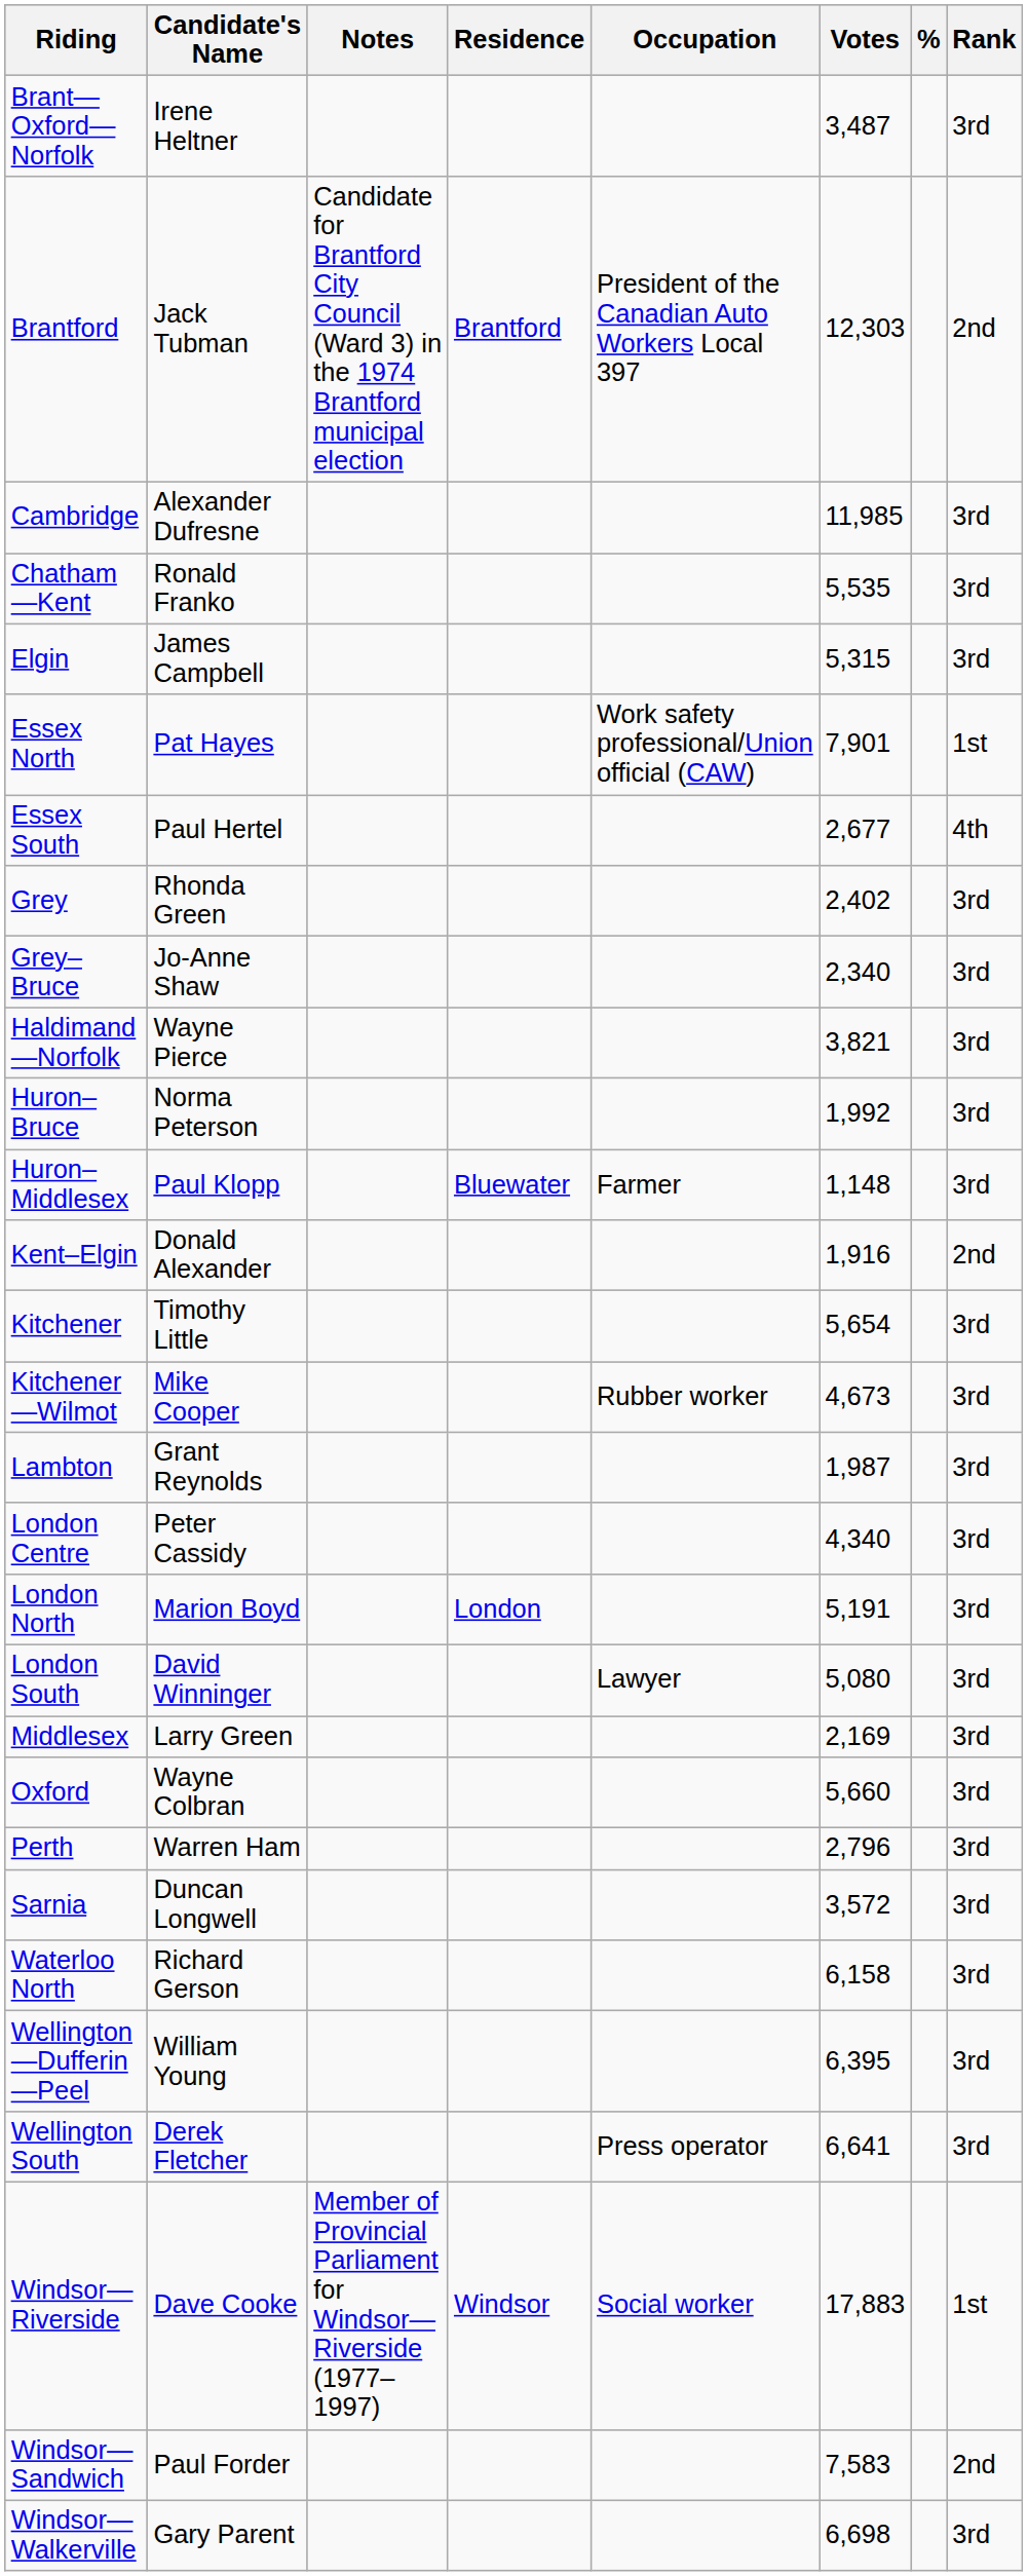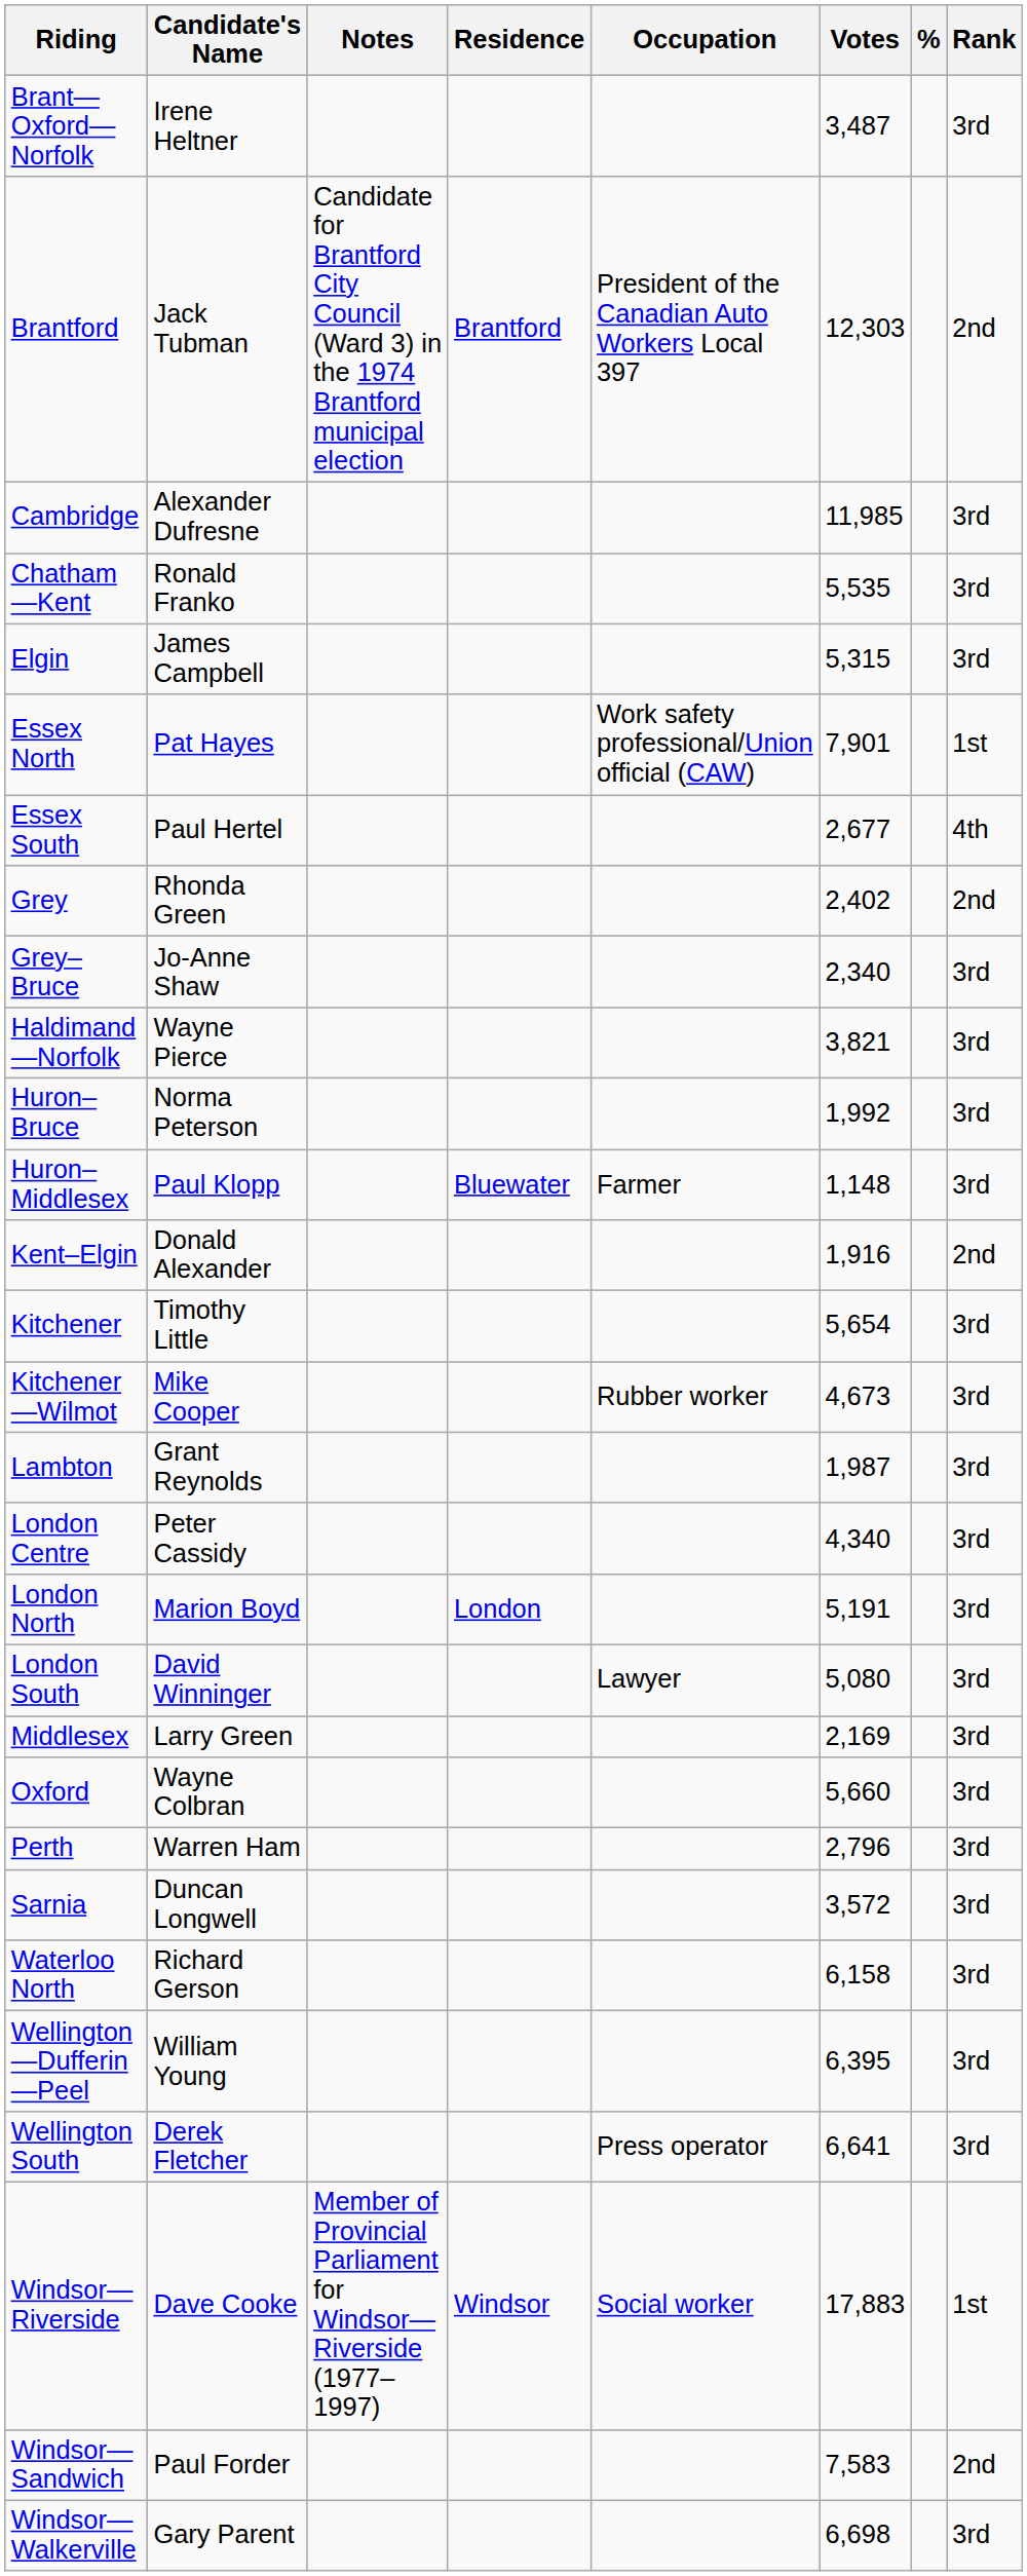 <table class="wikitable sortable" width="100%">
 <tr>
 <th style="width:250px;">Riding<br></th>
 <th style="width:150px;">Candidate's Name</th>
 <th style="width:300px;">Notes</th>
 <th>Residence</th>
 <th>Occupation</th>
 <th>Votes</th>
 <th>%</th>
 <th>Rank</th>
 </tr>
 <tr>
 <td><a href='#'>Brant—Oxford—Norfolk</a></td>
 <td>Irene Heltner</td>
 <td></td>
 <td></td>
 <td></td>
 <td>3,487</td>
 <td></td>
 <td>3rd</td>
 </tr>
 <tr>
 <td><a href='#'>Brantford</a></td>
 <td>Jack Tubman</td>
 <td>Candidate for <a href='#'>Brantford City Council</a> (Ward 3) in the <a href='#'>1974 Brantford municipal election</a></td>
 <td><a href='#'>Brantford</a></td>
 <td>President of the <a href='#'>Canadian Auto Workers</a> Local 397</td>
 <td>12,303</td>
 <td></td>
 <td>2nd</td>
 </tr>
 <tr>
 <td><a href='#'>Cambridge</a></td>
 <td>Alexander Dufresne</td>
 <td></td>
 <td></td>
 <td></td>
 <td>11,985</td>
 <td></td>
 <td>3rd</td>
 </tr>
 <tr>
 <td><a href='#'>Chatham—Kent</a></td>
 <td>Ronald Franko</td>
 <td></td>
 <td></td>
 <td></td>
 <td>5,535</td>
 <td></td>
 <td>3rd</td>
 </tr>
 <tr>
 <td><a href='#'>Elgin</a></td>
 <td>James Campbell</td>
 <td></td>
 <td></td>
 <td></td>
 <td>5,315</td>
 <td></td>
 <td>3rd</td>
 </tr>
 <tr>
 <td><a href='#'>Essex North</a></td>
 <td><a href='#'>Pat Hayes</a></td>
 <td></td>
 <td></td>
 <td>Work safety professional/<a href='#'>Union</a> official (<a href='#'>CAW</a>)</td>
 <td>7,901</td>
 <td></td>
 <td>1st</td>
 </tr>
 <tr>
 <td><a href='#'>Essex South</a></td>
 <td>Paul Hertel</td>
 <td></td>
 <td></td>
 <td></td>
 <td>2,677</td>
 <td></td>
 <td>4th</td>
 </tr>
 <tr>
 <td><a href='#'>Grey</a></td>
 <td>Rhonda Green</td>
 <td></td>
 <td></td>
 <td></td>
 <td>2,402</td>
 <td></td>
-<td>3rd</td>
+<td>2nd</td>
 </tr>
 <tr>
 <td><a href='#'>Grey–Bruce</a></td>
 <td>Jo-Anne Shaw</td>
 <td></td>
 <td></td>
 <td></td>
 <td>2,340</td>
 <td></td>
 <td>3rd</td>
 </tr>
 <tr>
 <td><a href='#'>Haldimand—Norfolk</a></td>
 <td>Wayne Pierce</td>
 <td></td>
 <td></td>
 <td></td>
 <td>3,821</td>
 <td></td>
 <td>3rd</td>
 </tr>
 <tr>
 <td><a href='#'>Huron–Bruce</a></td>
 <td>Norma Peterson</td>
 <td></td>
 <td></td>
 <td></td>
 <td>1,992</td>
 <td></td>
 <td>3rd</td>
 </tr>
 <tr>
 <td><a href='#'>Huron–Middlesex</a></td>
 <td><a href='#'>Paul Klopp</a></td>
 <td></td>
 <td><a href='#'>Bluewater</a></td>
 <td>Farmer</td>
 <td>1,148</td>
 <td></td>
 <td>3rd</td>
 </tr>
 <tr>
 <td><a href='#'>Kent–Elgin</a></td>
 <td>Donald Alexander</td>
 <td></td>
 <td></td>
 <td></td>
 <td>1,916</td>
 <td></td>
 <td>2nd</td>
 </tr>
 <tr>
 <td><a href='#'>Kitchener</a></td>
 <td>Timothy Little</td>
 <td></td>
 <td></td>
 <td></td>
 <td>5,654</td>
 <td></td>
 <td>3rd</td>
 </tr>
 <tr>
 <td><a href='#'>Kitchener—Wilmot</a></td>
 <td><a href='#'>Mike Cooper</a></td>
 <td></td>
 <td></td>
 <td>Rubber worker</td>
 <td>4,673</td>
 <td></td>
 <td>3rd</td>
 </tr>
 <tr>
 <td><a href='#'>Lambton</a></td>
 <td>Grant Reynolds</td>
 <td></td>
 <td></td>
 <td></td>
 <td>1,987</td>
 <td></td>
 <td>3rd</td>
 </tr>
 <tr>
 <td><a href='#'>London Centre</a></td>
 <td>Peter Cassidy</td>
 <td></td>
 <td></td>
 <td></td>
 <td>4,340</td>
 <td></td>
 <td>3rd</td>
 </tr>
 <tr>
 <td><a href='#'>London North</a></td>
 <td><a href='#'>Marion Boyd</a></td>
 <td></td>
 <td><a href='#'>London</a></td>
 <td></td>
 <td>5,191</td>
 <td></td>
 <td>3rd</td>
 </tr>
 <tr>
 <td><a href='#'>London South</a></td>
 <td><a href='#'>David Winninger</a></td>
 <td></td>
 <td></td>
 <td>Lawyer</td>
 <td>5,080</td>
 <td></td>
 <td>3rd</td>
 </tr>
 <tr>
 <td><a href='#'>Middlesex</a></td>
 <td>Larry Green</td>
 <td></td>
 <td></td>
 <td></td>
 <td>2,169</td>
 <td></td>
 <td>3rd</td>
 </tr>
 <tr>
 <td><a href='#'>Oxford</a></td>
 <td>Wayne Colbran</td>
 <td></td>
 <td></td>
 <td></td>
 <td>5,660</td>
 <td></td>
 <td>3rd</td>
 </tr>
 <tr>
 <td><a href='#'>Perth</a></td>
 <td>Warren Ham</td>
 <td></td>
 <td></td>
 <td></td>
 <td>2,796</td>
 <td></td>
 <td>3rd</td>
 </tr>
 <tr>
 <td><a href='#'>Sarnia</a></td>
 <td>Duncan Longwell</td>
 <td></td>
 <td></td>
 <td></td>
 <td>3,572</td>
 <td></td>
 <td>3rd</td>
 </tr>
 <tr>
 <td><a href='#'>Waterloo North</a></td>
 <td>Richard Gerson</td>
 <td></td>
 <td></td>
 <td></td>
 <td>6,158</td>
 <td></td>
 <td>3rd</td>
 </tr>
 <tr>
 <td><a href='#'>Wellington—Dufferin—Peel</a></td>
 <td>William Young</td>
 <td></td>
 <td></td>
 <td></td>
 <td>6,395</td>
 <td></td>
 <td>3rd</td>
 </tr>
 <tr>
 <td><a href='#'>Wellington South</a></td>
 <td><a href='#'>Derek Fletcher</a></td>
 <td></td>
 <td></td>
 <td>Press operator</td>
 <td>6,641</td>
 <td></td>
 <td>3rd</td>
 </tr>
 <tr>
 <td><a href='#'>Windsor—Riverside</a></td>
 <td><a href='#'>Dave Cooke</a></td>
 <td><a href='#'>Member of Provincial Parliament</a> for <a href='#'>Windsor—Riverside</a> (1977–1997)</td>
 <td><a href='#'>Windsor</a></td>
 <td><a href='#'>Social worker</a></td>
 <td>17,883</td>
 <td></td>
 <td>1st</td>
 </tr>
 <tr>
 <td><a href='#'>Windsor—Sandwich</a></td>
 <td>Paul Forder</td>
 <td></td>
 <td></td>
 <td></td>
 <td>7,583</td>
 <td></td>
 <td>2nd</td>
 </tr>
 <tr>
 <td><a href='#'>Windsor—Walkerville</a></td>
 <td>Gary Parent</td>
 <td></td>
 <td></td>
 <td></td>
 <td>6,698</td>
 <td></td>
 <td>3rd</td>
 </tr>
 </table>
